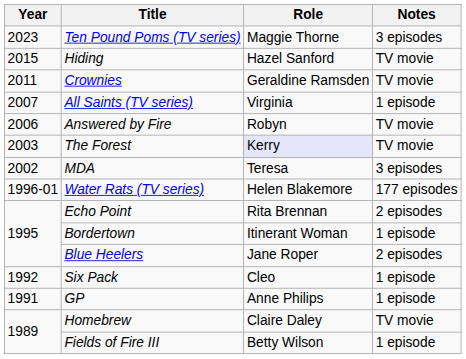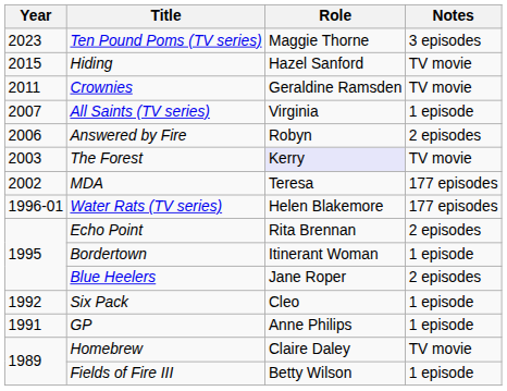 <table class="wikitable sortable">
 <tr>
 <th>Year</th>
 <th>Title</th>
 <th>Role</th>
 <th>Notes</th>
 </tr>
 <tr>
 <td>2023</td>
 <td><em><a href='#'>Ten Pound Poms (TV series)</a></em></td>
 <td>Maggie Thorne</td>
 <td>3 episodes</td>
 </tr>
 <tr>
 <td>2015</td>
 <td><em>Hiding</em></td>
 <td>Hazel Sanford</td>
 <td>TV movie</td>
 </tr>
 <tr>
 <td>2011</td>
 <td><em><a href='#'>Crownies</a></em></td>
 <td>Geraldine Ramsden</td>
 <td>TV movie</td>
 </tr>
 <tr>
 <td>2007</td>
 <td><em><a href='#'>All Saints (TV series)</a></em></td>
 <td>Virginia</td>
 <td>1 episode</td>
 </tr>
 <tr>
 <td>2006</td>
 <td><em>Answered by Fire</em></td>
 <td>Robyn</td>
-<td>TV movie</td>
+<td>2 episodes</td>
 </tr>
 <tr>
 <td>2003</td>
 <td><em>The Forest</em></td>
 <td style="background: lavender;">Kerry</td>
 <td>TV movie</td>
 </tr>
 <tr>
 <td>2002</td>
 <td><em>MDA</em></td>
 <td>Teresa</td>
-<td>3 episodes</td>
+<td>177 episodes</td>
 </tr>
 <tr>
 <td>1996-01</td>
 <td><em><a href='#'>Water Rats (TV series)</a></em></td>
 <td>Helen Blakemore</td>
 <td>177 episodes</td>
 </tr>
 <tr>
 <td rowspan="3">1995</td>
 <td><em>Echo Point</em></td>
 <td>Rita Brennan</td>
 <td>2 episodes</td>
 </tr>
 <tr>
 <td><em>Bordertown</em></td>
 <td>Itinerant Woman</td>
 <td>1 episode</td>
 </tr>
 <tr>
 <td><em><a href='#'>Blue Heelers</a></em></td>
 <td>Jane Roper</td>
 <td>2 episodes</td>
 </tr>
 <tr>
 <td>1992</td>
 <td><em>Six Pack</em></td>
 <td>Cleo</td>
 <td>1 episode</td>
 </tr>
 <tr>
 <td>1991</td>
 <td><em>GP</em></td>
 <td>Anne Philips</td>
 <td>1 episode</td>
 </tr>
 <tr>
 <td rowspan="2">1989</td>
 <td><em>Homebrew</em></td>
 <td>Claire Daley</td>
 <td>TV movie</td>
 </tr>
 <tr>
 <td><em>Fields of Fire III</em></td>
 <td>Betty Wilson</td>
 <td>1 episode</td>
 </tr>
 </table>
